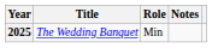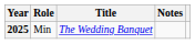 <table class="wikitable plainrowheaders sortable">
 <tr>
 <th scope="col">Year</th>
+<th scope="col">Role</th>
 <th scope="col">Title</th>
-<th scope="col">Role</th>
 <th scope="col">Notes</th>
 <th scope="col" class="unsortable"></th>
 </tr>
 <tr>
 <th scope="row">2025</th>
+<td>Min</td>
 <td><em><a href='#'>The Wedding Banquet</a></em></td>
-<td>Min</td>
 <td></td>
 <td></td>
 </tr>
 </table>
